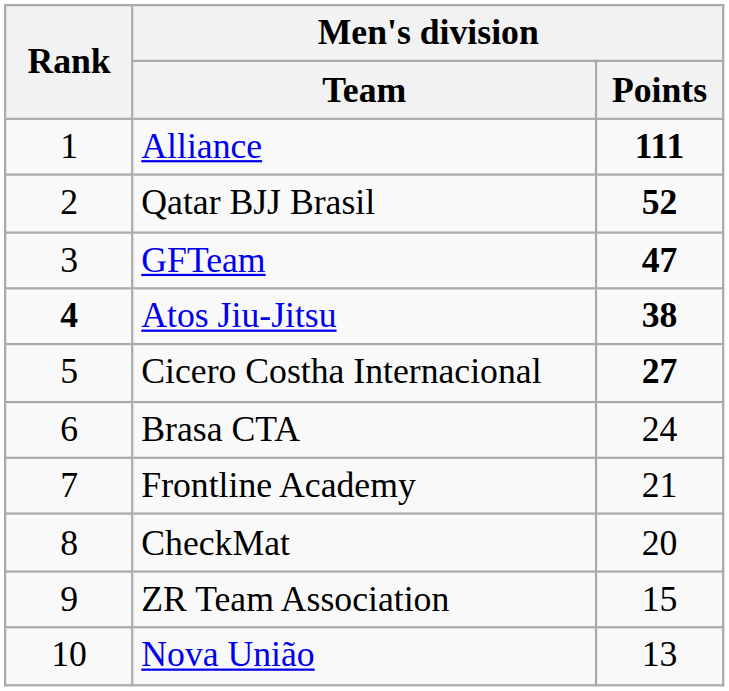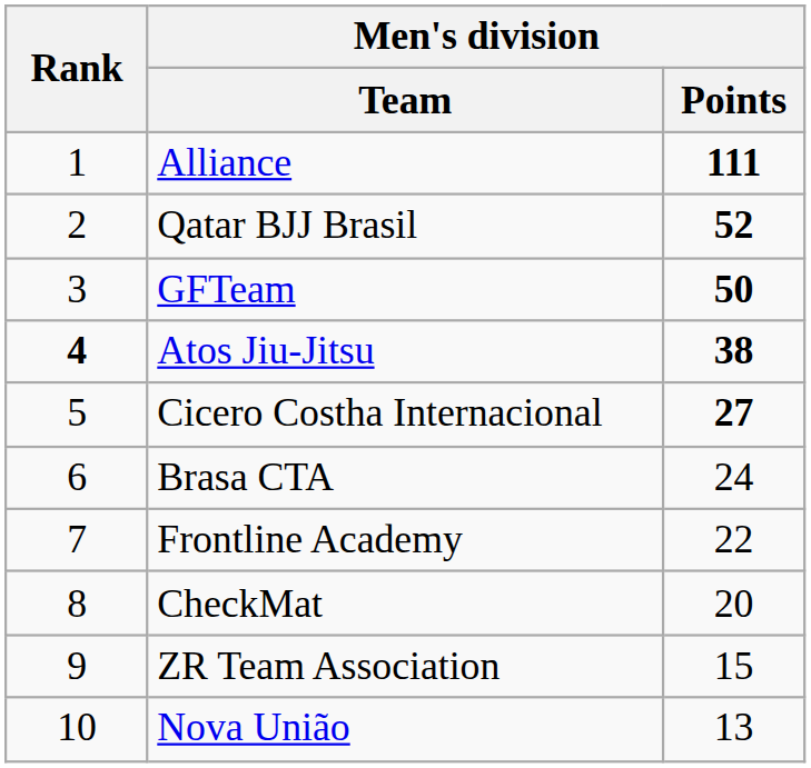 <table class="wikitable" style="text-align:center;">
 <tr>
 <th rowspan="2" width="50">Rank</th>
 <th colspan="2">Men's division</th>
 </tr>
 <tr>
 <th width="200">Team</th>
 <th width="50">Points</th>
 </tr>
 <tr>
 <td>1</td>
 <td style=text-align:left><a href='#'>Alliance</a></td>
 <td><strong>111</strong></td>
 </tr>
 <tr>
 <td>2</td>
 <td style=text-align:left>Qatar BJJ Brasil</td>
 <td><strong>52</strong></td>
 </tr>
 <tr>
 <td>3</td>
 <td style=text-align:left><a href='#'>GFTeam</a></td>
-<td><strong>47</strong></td>
+<td><strong>50</strong></td>
 </tr>
 <tr>
 <td><strong>4</strong></td>
 <td style=text-align:left><a href='#'>Atos Jiu-Jitsu</a></td>
 <td><strong>38</strong></td>
 </tr>
 <tr>
 <td>5</td>
 <td style=text-align:left>Cicero Costha Internacional</td>
 <td><strong>27</strong></td>
 </tr>
 <tr>
 <td>6</td>
 <td style=text-align:left>Brasa CTA</td>
 <td>24</td>
 </tr>
 <tr>
 <td>7</td>
 <td style=text-align:left>Frontline Academy</td>
-<td>21</td>
+<td>22</td>
 </tr>
 <tr>
 <td>8</td>
 <td style=text-align:left>CheckMat</td>
 <td>20</td>
 </tr>
 <tr>
 <td>9</td>
 <td style=text-align:left>ZR Team Association</td>
 <td>15</td>
 </tr>
 <tr>
 <td>10</td>
 <td style=text-align:left><a href='#'>Nova União</a></td>
 <td>13</td>
 </tr>
 </table>
